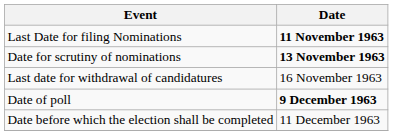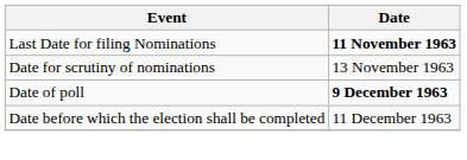 <table class="wikitable sortable">
 <tr>
 <th><strong>Event</strong></th>
 <th><strong>Date</strong></th>
 </tr>
 <tr>
 <td>Last Date for filing Nominations</td>
 <td><strong>11 November 1963</strong></td>
 </tr>
 <tr>
 <td>Date for scrutiny of nominations</td>
-<td><strong>13 November 1963</strong></td>
-</tr>
-<tr>
-<td>Last date for withdrawal of candidatures</td>
-<td>16 November 1963</td>
+<td>13 November 1963</td>
 </tr>
 <tr>
 <td>Date of poll</td>
 <td><strong>9 December 1963</strong></td>
 </tr>
 <tr>
 <td>Date before which the election shall be completed</td>
 <td>11 December 1963</td>
 </tr>
 <tr>
 </tr>
 </table>
